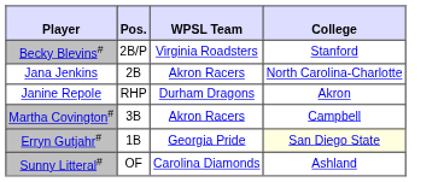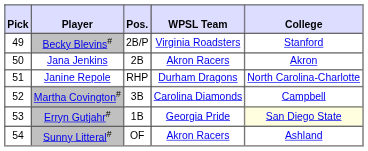 <table style="text-align: center" border="1" cellpadding="3" cellspacing="0">
 <tr>
+<th style="background:#ddf;"><br>Pick</th>
 <th style="background:#ddf;"><br>Player</th>
 <th style="background:#ddf;"><br>Pos.</th>
 <th style="background:#ddf;"><br>WPSL Team</th>
 <th style="background:#ddf;"><br>College</th>
 </tr>
 <tr>
+<td>49</td>
 <td style="background:#C0C0C0;"><a href='#'>Becky Blevins</a><sup>#</sup></td>
 <td>2B/P</td>
 <td><a href='#'>Virginia Roadsters</a></td>
 <td><a href='#'>Stanford</a></td>
 </tr>
 <tr>
+<td>50</td>
 <td><a href='#'>Jana Jenkins</a></td>
 <td>2B</td>
 <td><a href='#'>Akron Racers</a></td>
+<td><a href='#'>Akron</a></td>
+</tr>
+<tr>
+<td>51</td>
+<td><a href='#'>Janine Repole</a></td>
+<td>RHP</td>
+<td><a href='#'>Durham Dragons</a></td>
 <td><a href='#'>North Carolina-Charlotte</a></td>
 </tr>
 <tr>
-<td><a href='#'>Janine Repole</a></td>
-<td>RHP</td>
-<td><a href='#'>Durham Dragons</a></td>
-<td><a href='#'>Akron</a></td>
-</tr>
-<tr>
+<td>52</td>
 <td style="background:#C0C0C0;"><a href='#'>Martha Covington</a><sup>#</sup></td>
 <td>3B</td>
-<td><a href='#'>Akron Racers</a></td>
+<td><a href='#'>Carolina Diamonds</a></td>
 <td><a href='#'>Campbell</a></td>
 </tr>
 <tr>
+<td>53</td>
 <td style="background:#C0C0C0;"><a href='#'>Erryn Gutjahr</a><sup>#</sup></td>
 <td>1B</td>
 <td><a href='#'>Georgia Pride</a></td>
 <td style="background: lightyellow;"><a href='#'>San Diego State</a></td>
 </tr>
 <tr>
+<td>54</td>
 <td style="background:#C0C0C0;"><a href='#'>Sunny Litteral</a><sup>#</sup></td>
 <td>OF</td>
-<td><a href='#'>Carolina Diamonds</a></td>
+<td><a href='#'>Akron Racers</a></td>
 <td><a href='#'>Ashland</a></td>
 </tr>
 </table>
